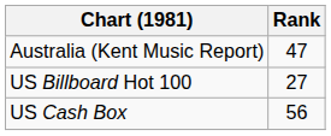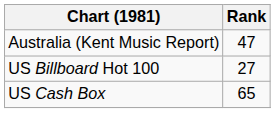 <table class="wikitable sortable">
 <tr>
 <th align="left">Chart (1981)</th>
 <th style="text-align:center;">Rank</th>
 </tr>
 <tr>
 <td>Australia (Kent Music Report)</td>
 <td style="text-align:center;">47</td>
 </tr>
 <tr>
 <td>US <em>Billboard</em> Hot 100</td>
 <td style="text-align:center;">27</td>
 </tr>
 <tr>
 <td>US <em>Cash Box</em></td>
-<td style="text-align:center;">56</td>
+<td style="text-align:center;">65</td>
 </tr>
 <tr>
 </tr>
 </table>
